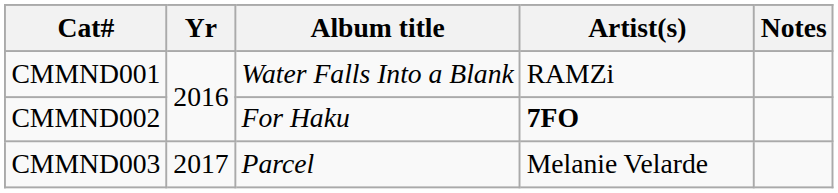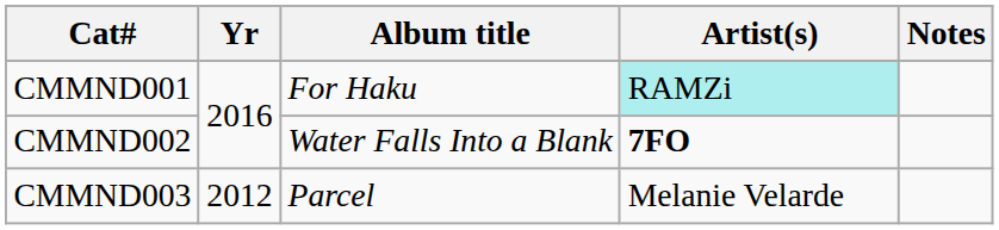 <table class="wikitable sortable" style="text-align:left;font-size:90%;">
 <tr>
 <th>Cat#</th>
 <th data-sort-type="date;">Yr</th>
 <th>Album title</th>
 <th style="width:8em;">Artist(s)</th>
 <th>Notes</th>
 </tr>
 <tr>
 <td>CMMND001</td>
 <td rowspan="2">2016</td>
-<td><em>  Water Falls Into a Blank </em></td>
-<td>RAMZi</td>
+<td><em>For Haku </em></td>
+<td style="background: paleturquoise;">RAMZi</td>
 <td></td>
 </tr>
 <tr>
 <td>CMMND002</td>
-<td><em>For Haku </em></td>
+<td><em>  Water Falls Into a Blank </em></td>
 <td><strong>7FO</strong></td>
 <td></td>
 </tr>
 <tr>
 <td>CMMND003</td>
-<td>2017</td>
+<td>2012</td>
 <td><em>Parcel  </em></td>
 <td>Melanie Velarde</td>
 <td></td>
 </tr>
 </table>
